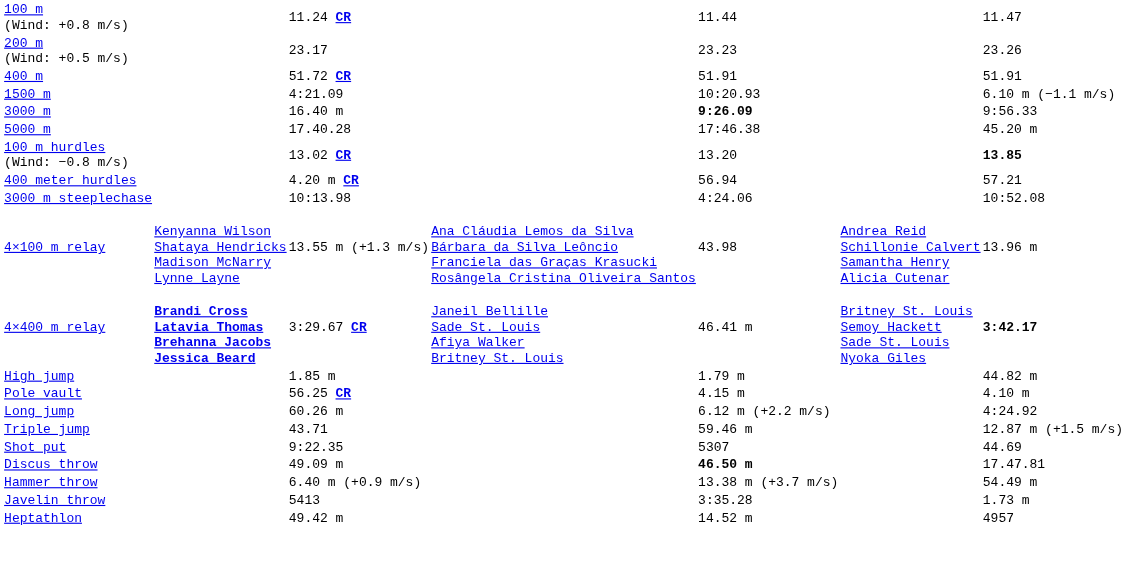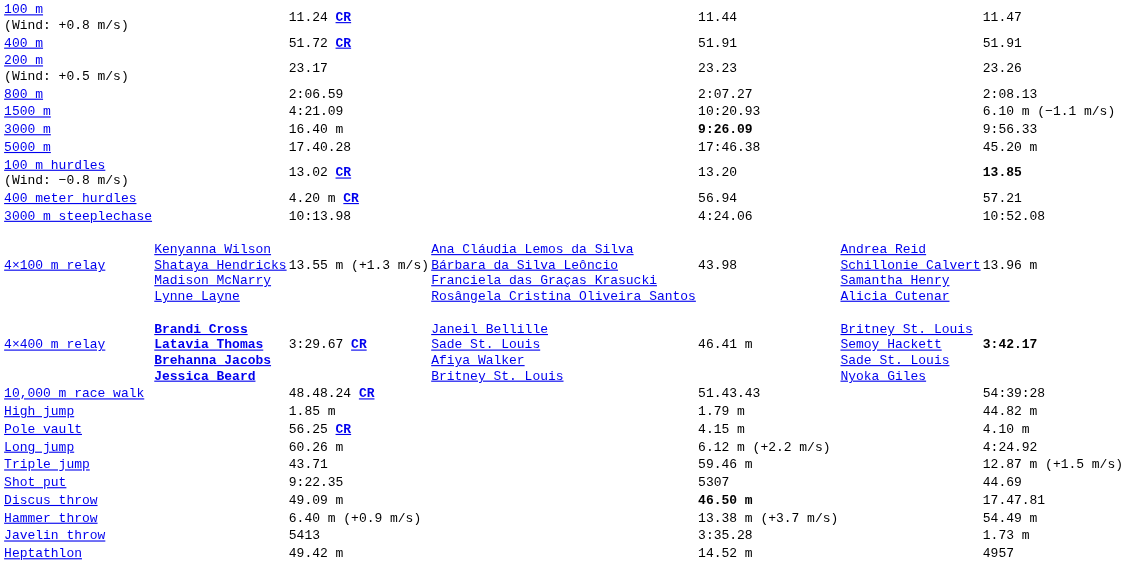 <table style="border-collapse: collapse; font-size: 90%;" >
 <tr>
 <td><a href='#'>100 m</a><br>(Wind: +0.8 m/s)</td>
 <td></td>
 <td>11.24 <strong><a href='#'>CR</a></strong></td>
 <td></td>
 <td>11.44</td>
 <td></td>
 <td>11.47</td>
 </tr>
 <tr>
+<td><a href='#'>400 m</a></td>
+<td></td>
+<td>51.72 <strong><a href='#'>CR</a></strong></td>
+<td></td>
+<td>51.91</td>
+<td></td>
+<td>51.91</td>
+</tr>
+<tr>
 <td><a href='#'>200 m</a><br>(Wind: +0.5 m/s)</td>
 <td></td>
 <td>23.17</td>
 <td></td>
 <td>23.23</td>
 <td></td>
 <td>23.26</td>
 </tr>
 <tr>
-<td><a href='#'>400 m</a></td>
+<td><a href='#'>800 m</a></td>
 <td></td>
-<td>51.72 <strong><a href='#'>CR</a></strong></td>
+<td>2:06.59</td>
 <td></td>
-<td>51.91</td>
+<td>2:07.27</td>
 <td></td>
-<td>51.91</td>
+<td>2:08.13</td>
 </tr>
 <tr>
 <td><a href='#'>1500 m</a></td>
 <td></td>
 <td>4:21.09</td>
 <td></td>
 <td>10:20.93</td>
 <td></td>
 <td>6.10 m (−1.1 m/s)</td>
 </tr>
 <tr>
 <td><a href='#'>3000 m</a></td>
 <td></td>
 <td>16.40 m</td>
 <td></td>
 <td><strong>9:26.09</strong></td>
 <td></td>
 <td>9:56.33</td>
 </tr>
 <tr>
 <td><a href='#'>5000 m</a></td>
 <td></td>
 <td>17.40.28</td>
 <td></td>
 <td>17:46.38</td>
 <td></td>
 <td>45.20 m</td>
 </tr>
 <tr>
 <td><a href='#'>100 m hurdles</a> <br>(Wind: −0.8 m/s)</td>
 <td></td>
 <td>13.02 <strong><a href='#'>CR</a></strong></td>
 <td></td>
 <td>13.20</td>
 <td></td>
 <td><strong>13.85</strong></td>
 </tr>
 <tr>
 <td><a href='#'>400 meter hurdles</a></td>
 <td></td>
 <td>4.20 m <strong><a href='#'>CR</a></strong></td>
 <td></td>
 <td>56.94</td>
 <td></td>
 <td>57.21</td>
 </tr>
 <tr>
 <td><a href='#'>3000 m steeplechase</a></td>
 <td></td>
 <td>10:13.98</td>
 <td></td>
 <td>4:24.06</td>
 <td></td>
 <td>10:52.08</td>
 </tr>
 <tr>
 <td><a href='#'>4×100 m relay</a></td>
 <td><br><a href='#'>Kenyanna Wilson</a><br><a href='#'>Shataya Hendricks</a><br><a href='#'>Madison McNarry</a><br><a href='#'>Lynne Layne</a></td>
 <td>13.55 m (+1.3 m/s)</td>
 <td><br><a href='#'>Ana Cláudia Lemos da Silva</a><br><a href='#'>Bárbara da Silva Leôncio</a><br><a href='#'>Franciela das Graças Krasucki</a><br><a href='#'>Rosângela Cristina Oliveira Santos</a></td>
 <td>43.98</td>
 <td><br><a href='#'>Andrea Reid</a><br><a href='#'>Schillonie Calvert</a><br><a href='#'>Samantha Henry</a><br><a href='#'>Alicia Cutenar</a></td>
 <td>13.96 m</td>
 </tr>
 <tr>
 <td><a href='#'>4×400 m relay</a></td>
 <td><strong><br><a href='#'>Brandi Cross</a><br><a href='#'>Latavia Thomas</a><br><a href='#'>Brehanna Jacobs</a><br><a href='#'>Jessica Beard</a></strong></td>
 <td>3:29.67 <strong><a href='#'>CR</a></strong></td>
 <td><br><a href='#'>Janeil Bellille</a><br><a href='#'>Sade St. Louis</a><br><a href='#'>Afiya Walker</a><br><a href='#'>Britney St. Louis</a></td>
 <td>46.41 m</td>
 <td><br><a href='#'>Britney St. Louis</a><br><a href='#'>Semoy Hackett</a><br><a href='#'>Sade St. Louis</a><br><a href='#'>Nyoka Giles</a></td>
 <td><strong>3:42.17</strong></td>
+</tr>
+<tr>
+<td><a href='#'>10,000 m race walk</a></td>
+<td></td>
+<td>48.48.24 <strong><a href='#'>CR</a></strong></td>
+<td></td>
+<td>51.43.43</td>
+<td></td>
+<td>54:39:28</td>
 </tr>
 <tr>
 <td><a href='#'>High jump</a></td>
 <td></td>
 <td>1.85 m</td>
 <td></td>
 <td>1.79 m</td>
 <td></td>
 <td>44.82 m</td>
 </tr>
 <tr>
 <td><a href='#'>Pole vault</a></td>
 <td></td>
 <td>56.25 <strong><a href='#'>CR</a></strong></td>
 <td></td>
 <td>4.15 m</td>
 <td></td>
 <td>4.10 m</td>
 </tr>
 <tr>
 <td><a href='#'>Long jump</a></td>
 <td></td>
 <td>60.26 m</td>
 <td></td>
 <td>6.12 m (+2.2 m/s)</td>
 <td></td>
 <td>4:24.92</td>
 </tr>
 <tr>
 <td><a href='#'>Triple jump</a></td>
 <td></td>
 <td>43.71</td>
 <td></td>
 <td>59.46 m</td>
 <td></td>
 <td>12.87 m (+1.5 m/s)</td>
 </tr>
 <tr>
 <td><a href='#'>Shot put</a></td>
 <td></td>
 <td>9:22.35</td>
 <td></td>
 <td>5307</td>
 <td></td>
 <td>44.69</td>
 </tr>
 <tr>
 <td><a href='#'>Discus throw</a></td>
 <td></td>
 <td>49.09 m</td>
 <td></td>
 <td><strong>46.50 m</strong></td>
 <td></td>
 <td>17.47.81</td>
 </tr>
 <tr>
 <td><a href='#'>Hammer throw</a></td>
 <td></td>
 <td>6.40 m (+0.9 m/s)</td>
 <td></td>
 <td>13.38 m (+3.7 m/s)</td>
 <td></td>
 <td>54.49 m</td>
 </tr>
 <tr>
 <td><a href='#'>Javelin throw</a></td>
 <td></td>
 <td>5413</td>
 <td></td>
 <td>3:35.28</td>
 <td></td>
 <td>1.73 m</td>
 </tr>
 <tr>
 <td><a href='#'>Heptathlon</a></td>
 <td></td>
 <td>49.42 m</td>
 <td></td>
 <td>14.52 m</td>
 <td></td>
 <td>4957</td>
 </tr>
 </table>
